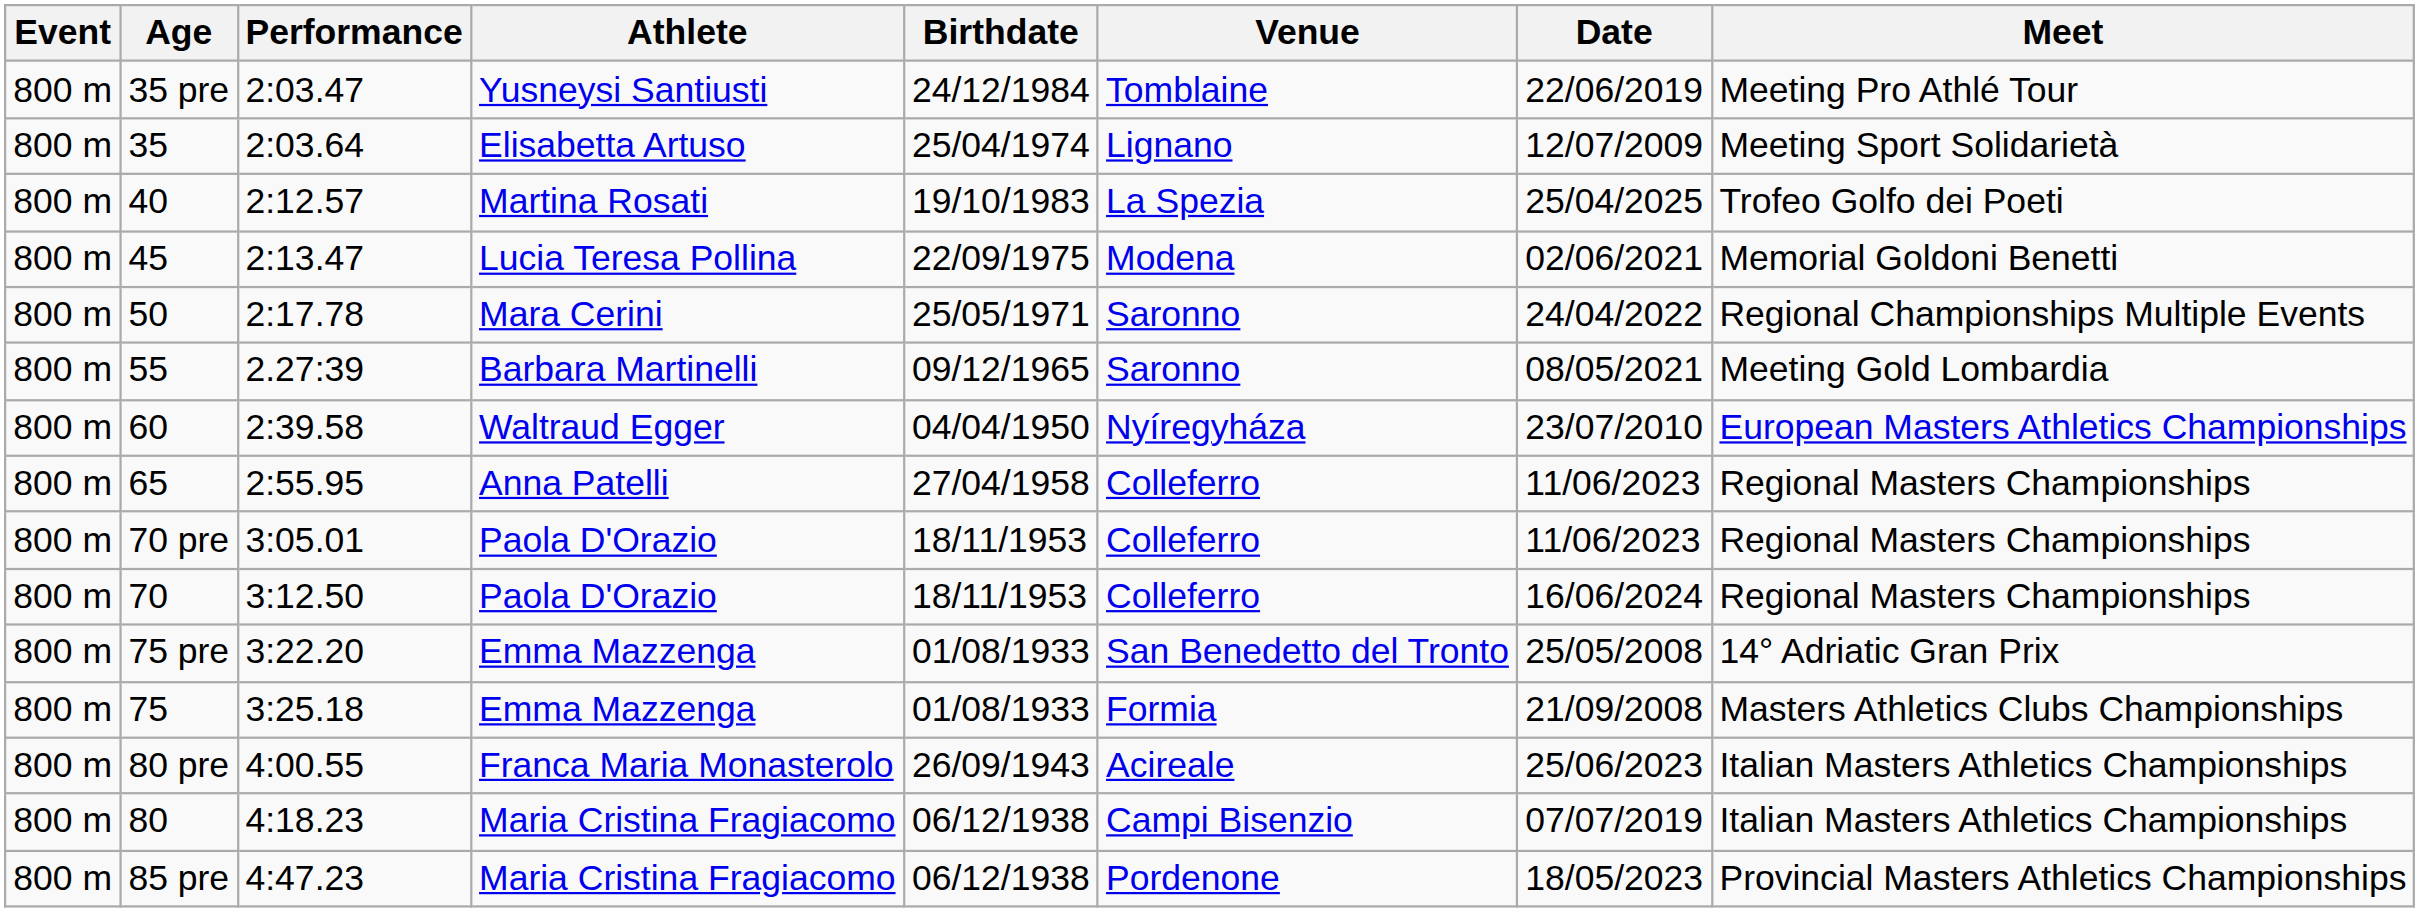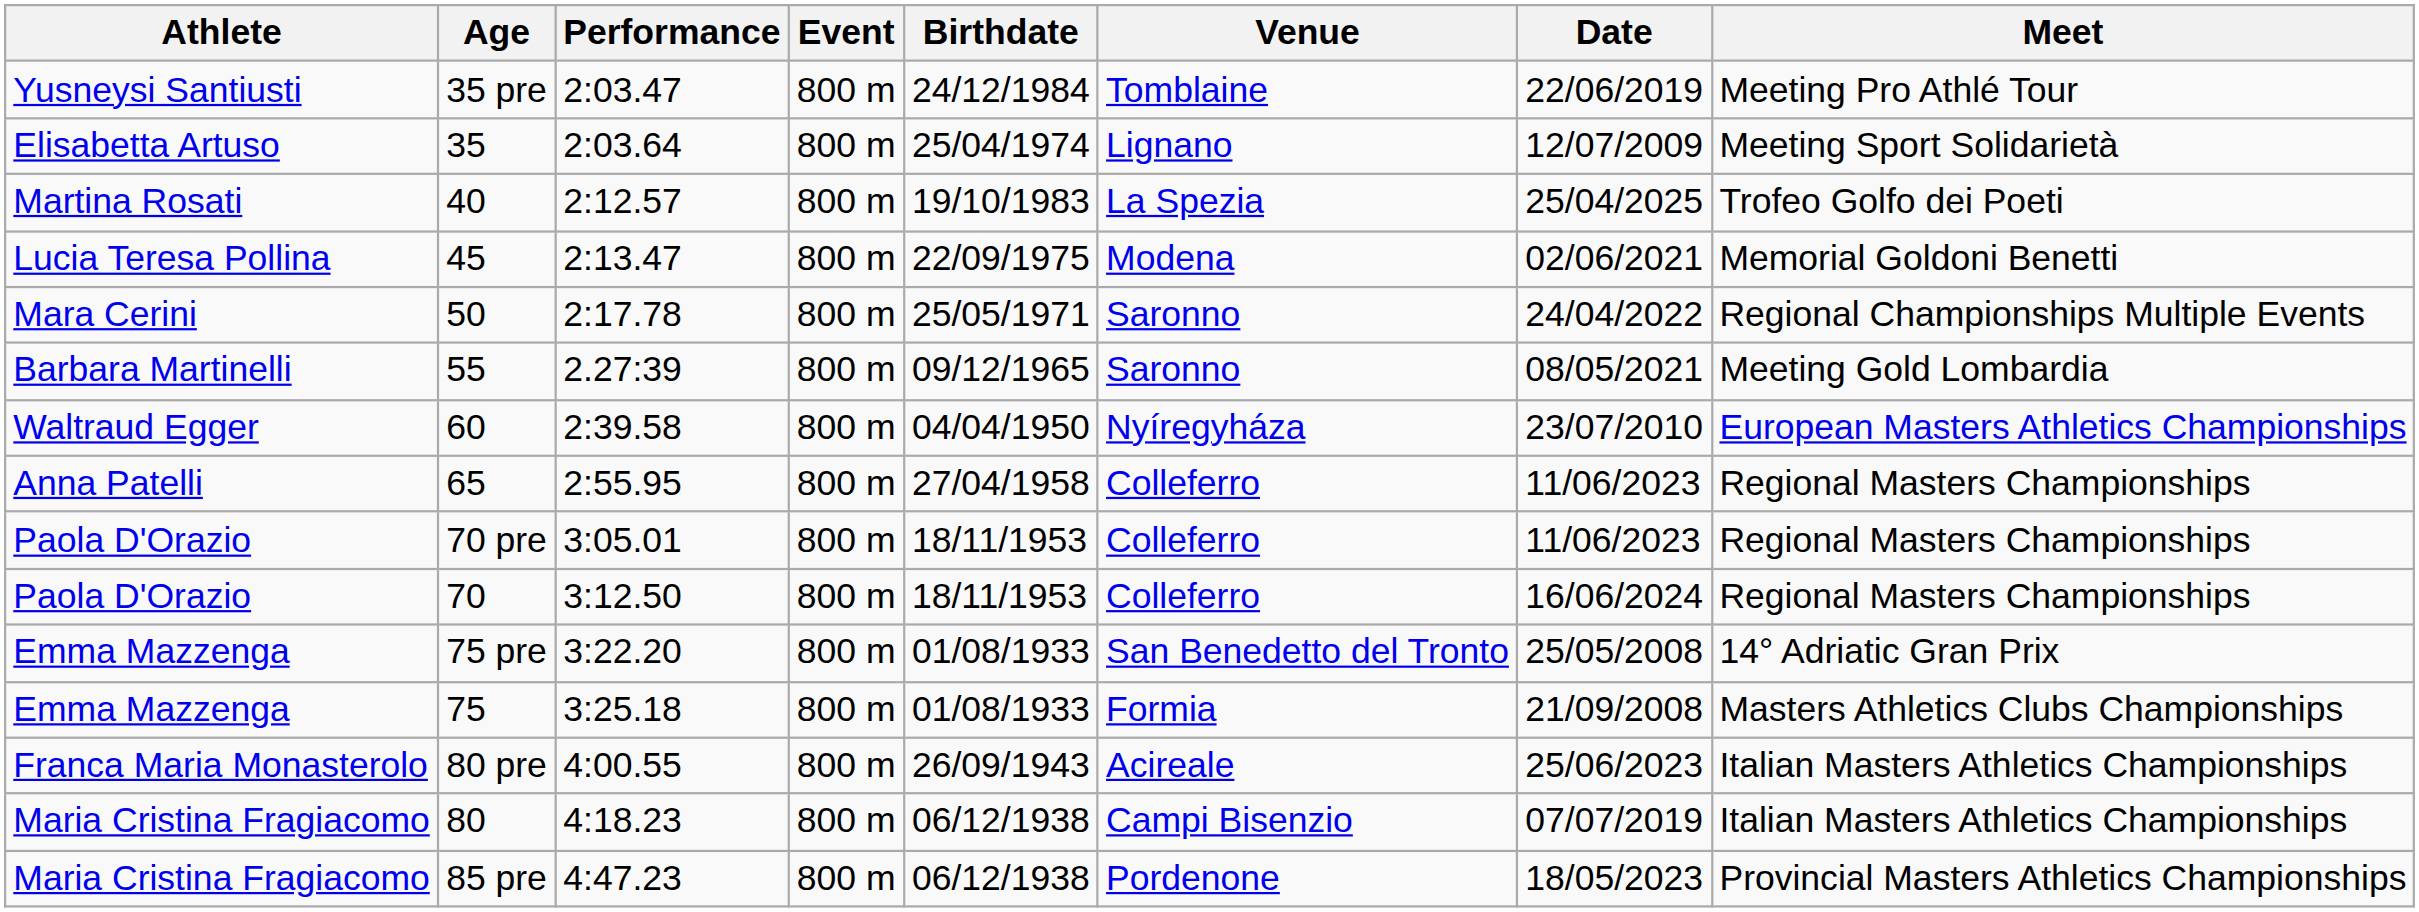 <table class="wikitable" width= style="font-size:90%; text-align:center">
 <tr>
-<th>Event</th>
+<th>Athlete</th>
 <th>Age</th>
 <th>Performance</th>
-<th>Athlete</th>
+<th>Event</th>
 <th>Birthdate</th>
 <th>Venue</th>
 <th>Date</th>
 <th>Meet</th>
 </tr>
 <tr>
-<td>800 m</td>
+<td align=left><a href='#'>Yusneysi Santiusti</a></td>
 <td>35 pre</td>
 <td>2:03.47</td>
-<td align=left><a href='#'>Yusneysi Santiusti</a></td>
+<td>800 m</td>
 <td>24/12/1984</td>
 <td align=left><a href='#'>Tomblaine</a></td>
 <td>22/06/2019</td>
 <td>Meeting Pro Athlé Tour</td>
 </tr>
 <tr>
-<td>800 m</td>
+<td align=left><a href='#'>Elisabetta Artuso</a></td>
 <td>35</td>
 <td>2:03.64</td>
-<td align=left><a href='#'>Elisabetta Artuso</a></td>
+<td>800 m</td>
 <td>25/04/1974</td>
 <td align=left><a href='#'>Lignano</a></td>
 <td>12/07/2009</td>
 <td>Meeting Sport Solidarietà</td>
 </tr>
 <tr>
-<td>800 m</td>
+<td align=left><a href='#'>Martina Rosati</a></td>
 <td>40</td>
 <td>2:12.57</td>
-<td align=left><a href='#'>Martina Rosati</a></td>
+<td>800 m</td>
 <td>19/10/1983</td>
 <td align=left><a href='#'>La Spezia</a></td>
 <td>25/04/2025</td>
 <td>Trofeo Golfo dei Poeti</td>
 </tr>
 <tr>
-<td>800 m</td>
+<td align=left><a href='#'>Lucia Teresa Pollina</a></td>
 <td>45</td>
 <td>2:13.47</td>
-<td align=left><a href='#'>Lucia Teresa Pollina</a></td>
+<td>800 m</td>
 <td>22/09/1975</td>
 <td align=left><a href='#'>Modena</a></td>
 <td>02/06/2021</td>
 <td>Memorial Goldoni Benetti</td>
 </tr>
 <tr>
-<td>800 m</td>
+<td align=left><a href='#'>Mara Cerini</a></td>
 <td>50</td>
 <td>2:17.78</td>
-<td align=left><a href='#'>Mara Cerini</a></td>
+<td>800 m</td>
 <td>25/05/1971</td>
 <td align=left><a href='#'>Saronno</a></td>
 <td>24/04/2022</td>
 <td>Regional Championships Multiple Events</td>
 </tr>
 <tr>
-<td>800 m</td>
+<td align=left><a href='#'>Barbara Martinelli</a></td>
 <td>55</td>
 <td>2.27:39</td>
-<td align=left><a href='#'>Barbara Martinelli</a></td>
+<td>800 m</td>
 <td>09/12/1965</td>
 <td align=left><a href='#'>Saronno</a></td>
 <td>08/05/2021</td>
 <td>Meeting Gold Lombardia</td>
 </tr>
 <tr>
-<td>800 m</td>
+<td align=left><a href='#'>Waltraud Egger</a></td>
 <td>60</td>
 <td>2:39.58</td>
-<td align=left><a href='#'>Waltraud Egger</a></td>
+<td>800 m</td>
 <td>04/04/1950</td>
 <td align=left><a href='#'>Nyíregyháza</a></td>
 <td>23/07/2010</td>
 <td><a href='#'>European Masters Athletics Championships</a></td>
 </tr>
 <tr>
-<td>800 m</td>
+<td align=left><a href='#'>Anna Patelli</a></td>
 <td>65</td>
 <td>2:55.95</td>
-<td align=left><a href='#'>Anna Patelli</a></td>
+<td>800 m</td>
 <td>27/04/1958</td>
 <td align=left><a href='#'>Colleferro</a></td>
 <td>11/06/2023</td>
 <td>Regional Masters Championships</td>
 </tr>
 <tr>
-<td>800 m</td>
+<td align=left><a href='#'>Paola D'Orazio</a></td>
 <td>70 pre</td>
 <td>3:05.01</td>
-<td align=left><a href='#'>Paola D'Orazio</a></td>
+<td>800 m</td>
 <td>18/11/1953</td>
 <td align=left><a href='#'>Colleferro</a></td>
 <td>11/06/2023</td>
 <td>Regional Masters Championships</td>
 </tr>
 <tr>
-<td>800 m</td>
+<td align=left><a href='#'>Paola D'Orazio</a></td>
 <td>70</td>
 <td>3:12.50</td>
-<td align=left><a href='#'>Paola D'Orazio</a></td>
+<td>800 m</td>
 <td>18/11/1953</td>
 <td align=left><a href='#'>Colleferro</a></td>
 <td>16/06/2024</td>
 <td>Regional Masters Championships</td>
 </tr>
 <tr>
-<td>800 m</td>
+<td align=left><a href='#'>Emma Mazzenga</a></td>
 <td>75 pre</td>
 <td>3:22.20</td>
-<td align=left><a href='#'>Emma Mazzenga</a></td>
+<td>800 m</td>
 <td>01/08/1933</td>
 <td align=left><a href='#'>San Benedetto del Tronto</a></td>
 <td>25/05/2008</td>
 <td>14° Adriatic Gran Prix</td>
 </tr>
 <tr>
-<td>800 m</td>
+<td align=left><a href='#'>Emma Mazzenga</a></td>
 <td>75</td>
 <td>3:25.18</td>
-<td align=left><a href='#'>Emma Mazzenga</a></td>
+<td>800 m</td>
 <td>01/08/1933</td>
 <td align=left><a href='#'>Formia</a></td>
 <td>21/09/2008</td>
 <td>Masters Athletics Clubs Championships</td>
 </tr>
 <tr>
-<td>800 m</td>
+<td align=left><a href='#'>Franca Maria Monasterolo</a></td>
 <td>80 pre</td>
 <td>4:00.55</td>
-<td align=left><a href='#'>Franca Maria Monasterolo</a></td>
+<td>800 m</td>
 <td>26/09/1943</td>
 <td align=left><a href='#'>Acireale</a></td>
 <td>25/06/2023</td>
 <td>Italian Masters Athletics Championships</td>
 </tr>
 <tr>
-<td>800 m</td>
+<td align=left><a href='#'>Maria Cristina Fragiacomo</a></td>
 <td>80</td>
 <td>4:18.23</td>
-<td align=left><a href='#'>Maria Cristina Fragiacomo</a></td>
+<td>800 m</td>
 <td>06/12/1938</td>
 <td align=left><a href='#'>Campi Bisenzio</a></td>
 <td>07/07/2019</td>
 <td>Italian Masters Athletics Championships</td>
 </tr>
 <tr>
-<td>800 m</td>
+<td align=left><a href='#'>Maria Cristina Fragiacomo</a></td>
 <td>85 pre</td>
 <td>4:47.23</td>
-<td align=left><a href='#'>Maria Cristina Fragiacomo</a></td>
+<td>800 m</td>
 <td>06/12/1938</td>
 <td align=left><a href='#'>Pordenone</a></td>
 <td>18/05/2023</td>
 <td>Provincial Masters Athletics Championships</td>
 </tr>
 </table>
